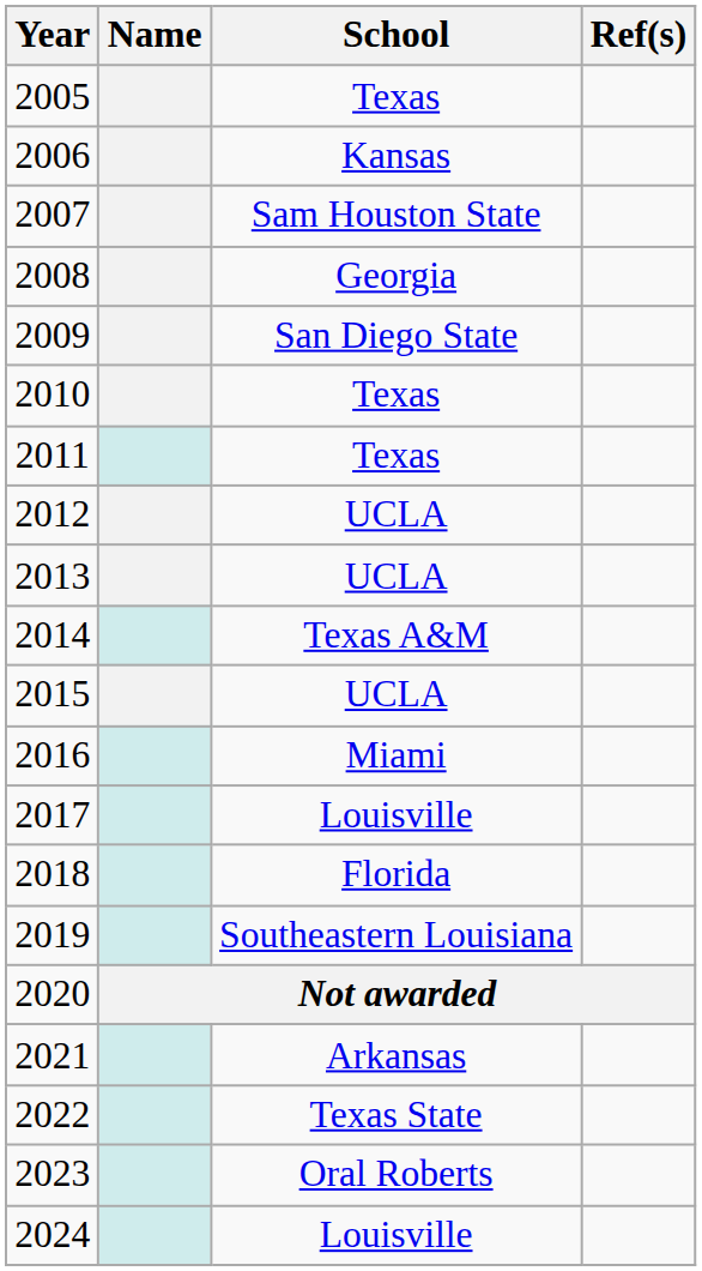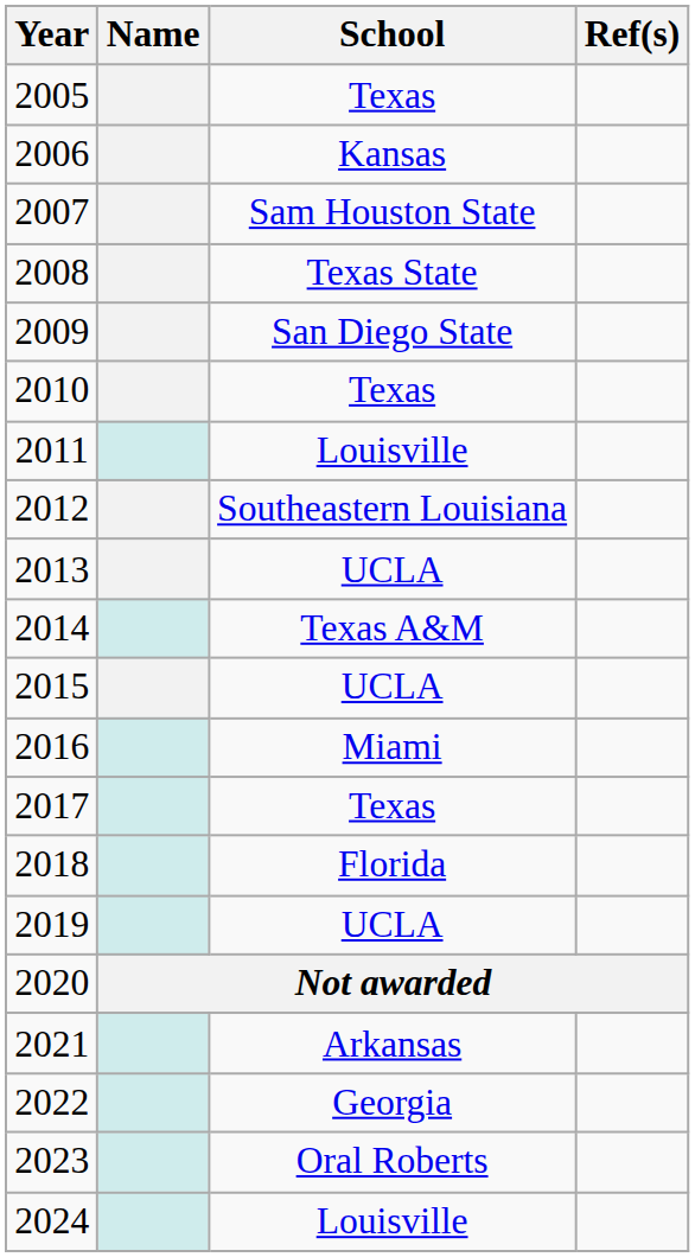 <table class="wikitable sortable plainrowheaders" style="text-align:center">
 <tr>
 <th scope="col">Year</th>
 <th scope="col">Name</th>
 <th scope="col">School</th>
 <th scope="col" class=unsortable>Ref(s)</th>
 </tr>
 <tr>
 <td>2005</td>
 <th scope="row" style="text-align:center;"></th>
 <td><a href='#'>Texas</a></td>
 <td></td>
 </tr>
 <tr>
 <td>2006</td>
 <th scope="row" style="text-align:center"></th>
 <td><a href='#'>Kansas</a></td>
 <td></td>
 </tr>
 <tr>
 <td>2007</td>
 <th scope="row" style="text-align:center"></th>
 <td><a href='#'>Sam Houston State</a></td>
 <td></td>
 </tr>
 <tr>
 <td>2008</td>
 <th scope="row" style="text-align:center"></th>
-<td><a href='#'>Georgia</a></td>
+<td><a href='#'>Texas State</a></td>
 <td></td>
 </tr>
 <tr>
 <td>2009</td>
 <th scope="row" style="text-align:center"></th>
 <td><a href='#'>San Diego State</a></td>
 <td></td>
 </tr>
 <tr>
 <td>2010</td>
 <th scope="row" style="text-align:center"></th>
 <td><a href='#'>Texas</a></td>
 <td></td>
 </tr>
 <tr>
 <td>2011</td>
 <th scope="row" style="text-align:center; background:#cfecec;"></th>
-<td><a href='#'>Texas</a></td>
+<td><a href='#'>Louisville</a></td>
 <td></td>
 </tr>
 <tr>
 <td>2012</td>
 <th scope="row" style="text-align:center"></th>
-<td><a href='#'>UCLA</a></td>
+<td><a href='#'>Southeastern Louisiana</a></td>
 <td></td>
 </tr>
 <tr>
 <td>2013</td>
 <th scope="row" style="text-align:center"></th>
 <td><a href='#'>UCLA</a></td>
 <td></td>
 </tr>
 <tr>
 <td>2014</td>
 <th scope="row" style="text-align:center; background:#cfecec;"></th>
 <td><a href='#'>Texas A&M</a></td>
 <td></td>
 </tr>
 <tr>
 <td>2015</td>
 <th scope="row" style="text-align:center"></th>
 <td><a href='#'>UCLA</a></td>
 <td></td>
 </tr>
 <tr>
 <td>2016</td>
 <th scope="row" style="text-align:center; background:#cfecec;"></th>
 <td><a href='#'>Miami</a></td>
 <td></td>
 </tr>
 <tr>
 <td>2017</td>
 <th scope="row" style="text-align:center; background:#cfecec;"></th>
-<td><a href='#'>Louisville</a></td>
+<td><a href='#'>Texas</a></td>
 <td></td>
 </tr>
 <tr>
 <td>2018</td>
 <th scope="row" style="text-align:center; background:#cfecec;"></th>
 <td><a href='#'>Florida</a></td>
 <td></td>
 </tr>
 <tr>
 <td>2019</td>
 <th scope="row" style="text-align:center; background:#cfecec;"></th>
-<td><a href='#'>Southeastern Louisiana</a></td>
+<td><a href='#'>UCLA</a></td>
 <td></td>
 </tr>
 <tr>
 <td>2020</td>
 <th scope="row" colspan=3 style="text-align:center"><em>Not awarded</em></th>
 </tr>
 <tr>
 <td>2021</td>
 <th scope="row" style="text-align:center; background:#cfecec;"></th>
 <td><a href='#'>Arkansas</a></td>
 <td></td>
 </tr>
 <tr>
 <td>2022</td>
 <th scope="row" style="text-align:center; background:#cfecec;"></th>
-<td><a href='#'>Texas State</a></td>
+<td><a href='#'>Georgia</a></td>
 <td></td>
 </tr>
 <tr>
 <td>2023</td>
 <th scope="row" style="text-align:center; background:#cfecec;"></th>
 <td><a href='#'>Oral Roberts</a></td>
 <td></td>
 </tr>
 <tr>
 <td>2024</td>
 <th scope="row" style="text-align:center; background:#cfecec;"></th>
 <td><a href='#'>Louisville</a></td>
 <td></td>
 </tr>
 </table>
